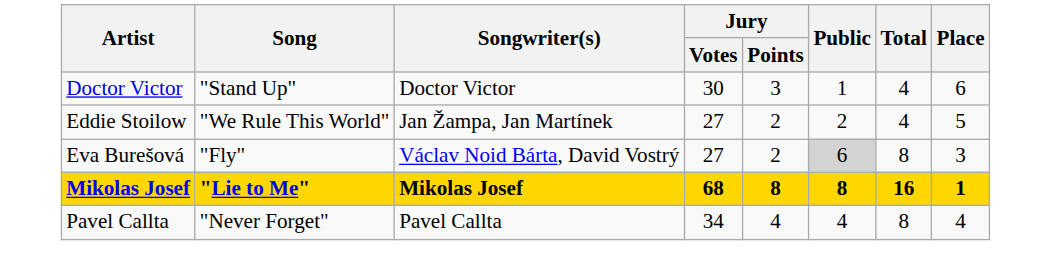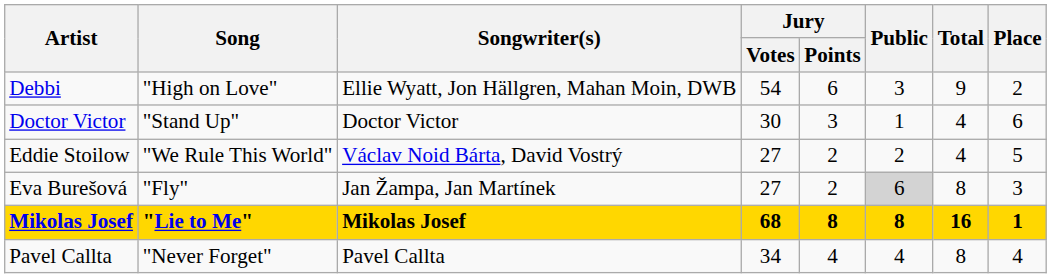 <table class="sortable wikitable" style="margin: 1em auto 1em auto; text-align:center">
 <tr>
 <th rowspan="2">Artist</th>
 <th rowspan="2">Song</th>
 <th rowspan="2">Songwriter(s)</th>
 <th colspan="2">Jury</th>
 <th rowspan="2">Public</th>
 <th rowspan="2">Total</th>
 <th rowspan="2">Place</th>
 </tr>
 <tr>
 <th>Votes</th>
 <th>Points</th>
 </tr>
 <tr>
+<td align="left"><a href='#'>Debbi</a></td>
+<td align="left">"High on Love"</td>
+<td align="left">Ellie Wyatt, Jon Hällgren, Mahan Moin, DWB</td>
+<td>54</td>
+<td>6</td>
+<td>3</td>
+<td>9</td>
+<td>2</td>
+</tr>
+<tr>
 <td align="left"><a href='#'>Doctor Victor</a></td>
 <td align="left">"Stand Up"</td>
 <td align="left">Doctor Victor</td>
 <td>30</td>
 <td>3</td>
 <td>1</td>
 <td>4</td>
 <td>6</td>
 </tr>
 <tr>
 <td align="left">Eddie Stoilow</td>
 <td align="left">"We Rule This World"</td>
-<td align="left">Jan Žampa, Jan Martínek</td>
+<td align="left"><a href='#'>Václav Noid Bárta</a>, David Vostrý</td>
 <td>27</td>
 <td>2</td>
 <td>2</td>
 <td>4</td>
 <td>5</td>
 </tr>
 <tr>
 <td align="left">Eva Burešová</td>
 <td align="left">"Fly"</td>
-<td align="left"><a href='#'>Václav Noid Bárta</a>, David Vostrý</td>
+<td align="left">Jan Žampa, Jan Martínek</td>
 <td>27</td>
 <td>2</td>
 <td style="background: lightgrey;">6</td>
 <td>8</td>
 <td>3</td>
 </tr>
 <tr style="font-weight:bold; background:gold;">
 <td align="left"><a href='#'>Mikolas Josef</a></td>
 <td align="left">"<a href='#'>Lie to Me</a>"</td>
 <td align="left">Mikolas Josef</td>
 <td>68</td>
 <td>8</td>
 <td>8</td>
 <td>16</td>
 <td>1</td>
 </tr>
 <tr>
 <td align="left">Pavel Callta</td>
 <td align="left">"Never Forget"</td>
 <td align="left">Pavel Callta</td>
 <td>34</td>
 <td>4</td>
 <td>4</td>
 <td>8</td>
 <td>4</td>
 </tr>
 </table>
